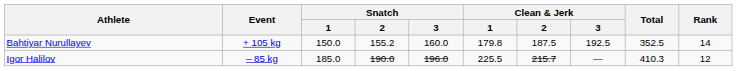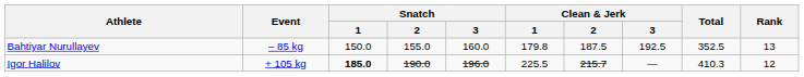 <table class=wikitable style="font-size:95%" width="90%">
 <tr>
 <th rowspan="2">Athlete</th>
 <th rowspan="2">Event</th>
 <th colspan="3">Snatch</th>
 <th colspan="3">Clean & Jerk</th>
 <th rowspan="2">Total</th>
 <th rowspan="2">Rank</th>
 </tr>
 <tr>
 <th>1</th>
 <th>2</th>
 <th>3</th>
 <th>1</th>
 <th>2</th>
 <th>3</th>
 </tr>
 <tr>
 <td width=30%><a href='#'>Bahtiyar Nurullayev</a></td>
-<td align=center><a href='#'>+ 105 kg</a></td>
+<td align=center><a href='#'>– 85 kg</a></td>
 <td align=center>150.0</td>
-<td align=center>155.2</td>
+<td align=center>155.0</td>
 <td align=center>160.0</td>
 <td align=center>179.8</td>
 <td align=center>187.5</td>
 <td align=center>192.5</td>
 <td align=center>352.5</td>
-<td align=center>14</td>
+<td align=center>13</td>
 </tr>
 <tr>
 <td width=30%><a href='#'>Igor Halilov</a></td>
-<td align=center><a href='#'>– 85 kg</a></td>
-<td align=center>185.0</td>
+<td align=center><a href='#'>+ 105 kg</a></td>
+<td align=center><strong>185.0</strong></td>
 <td align=center><s>190.0</s></td>
 <td align=center><s>196.0</s></td>
 <td align=center>225.5</td>
 <td align=center><s>215.7</s></td>
 <td align=center>—</td>
 <td align=center>410.3</td>
 <td align=center>12</td>
 </tr>
 </table>
